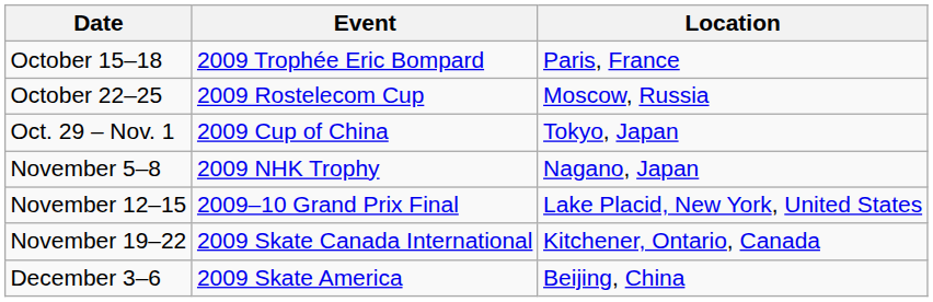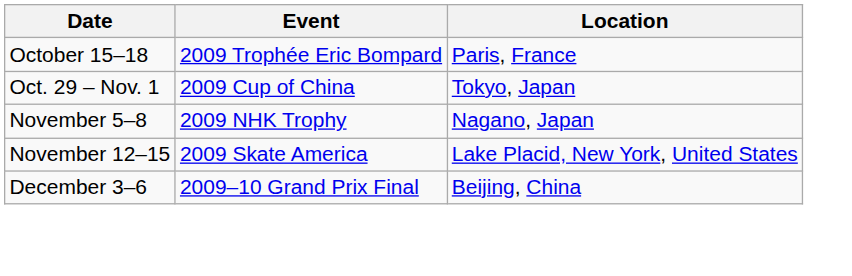 <table class="wikitable">
 <tr>
 <th>Date</th>
 <th>Event</th>
 <th>Location</th>
 </tr>
 <tr>
 <td>October 15–18</td>
 <td><a href='#'>2009 Trophée Eric Bompard</a></td>
 <td> <a href='#'>Paris</a>, <a href='#'>France</a></td>
-</tr>
-<tr>
-<td>October 22–25</td>
-<td><a href='#'>2009 Rostelecom Cup</a></td>
-<td> <a href='#'>Moscow</a>, <a href='#'>Russia</a></td>
 </tr>
 <tr>
 <td>Oct. 29 – Nov. 1</td>
 <td><a href='#'>2009 Cup of China</a></td>
 <td> <a href='#'>Tokyo</a>, <a href='#'>Japan</a></td>
 </tr>
 <tr>
 <td>November 5–8</td>
 <td><a href='#'>2009 NHK Trophy</a></td>
 <td> <a href='#'>Nagano</a>, <a href='#'>Japan</a></td>
 </tr>
 <tr>
 <td>November 12–15</td>
-<td><a href='#'>2009–10 Grand Prix Final</a></td>
+<td><a href='#'>2009 Skate America</a></td>
 <td> <a href='#'>Lake Placid, New York</a>, <a href='#'>United States</a></td>
 </tr>
 <tr>
-<td>November 19–22</td>
-<td><a href='#'>2009 Skate Canada International</a></td>
-<td> <a href='#'>Kitchener, Ontario</a>, <a href='#'>Canada</a></td>
-</tr>
-<tr>
 <td>December 3–6</td>
-<td><a href='#'>2009 Skate America</a></td>
+<td><a href='#'>2009–10 Grand Prix Final</a></td>
 <td> <a href='#'>Beijing</a>, <a href='#'>China</a></td>
 </tr>
 </table>
